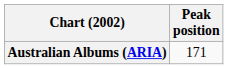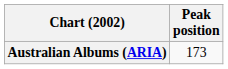 <table class="wikitable plainrowheaders">
 <tr>
 <th scope="col">Chart (2002)</th>
 <th scope="col">Peak<br>position</th>
 </tr>
 <tr>
 <th scope="row">Australian Albums (<a href='#'>ARIA</a>)</th>
-<td align="center">171</td>
+<td align="center">173</td>
 </tr>
 </table>
